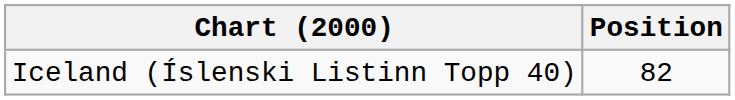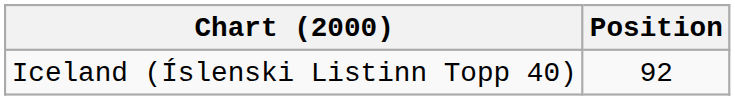 <table class="wikitable">
 <tr>
 <th>Chart (2000)</th>
 <th>Position</th>
 </tr>
 <tr>
 <td>Iceland (Íslenski Listinn Topp 40)</td>
-<td align="center">82</td>
+<td align="center">92</td>
 </tr>
 </table>
